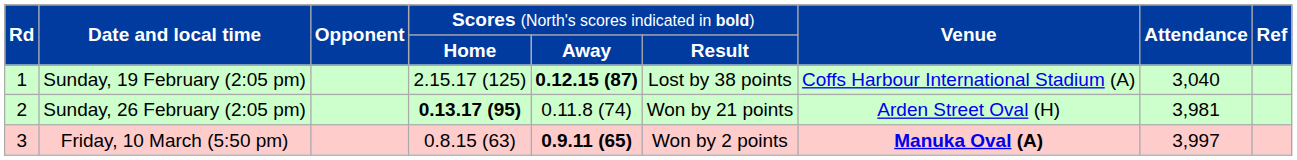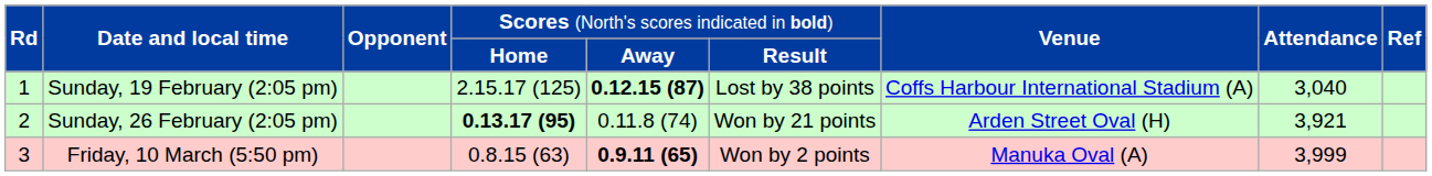 <table class="wikitable" style="font-size:90%; text-align:center;">
 <tr>
 <td style="background:#013B9F; color:white" rowspan=2><strong>Rd</strong></td>
 <td style="background:#013B9F; color:white" rowspan=2><strong>Date and local time</strong></td>
 <td style="background:#013B9F; color:white" rowspan=2><strong>Opponent</strong></td>
 <td style="background:#013B9F; color:white" colspan=3><strong>Scores</strong> <small>(North's scores indicated in <strong>bold</strong>)</small></td>
 <td style="background:#013B9F; color:white" rowspan=2><strong>Venue</strong></td>
 <td style="background:#013B9F; color:white" rowspan=2><strong>Attendance</strong></td>
 <td style="background:#013B9F; color:white" rowspan=2><strong>Ref</strong></td>
 </tr>
 <tr>
 <td style="background:#013B9F; color:white"><strong>Home</strong></td>
 <td style="background:#013B9F; color:white"><strong>Away</strong></td>
 <td style="background:#013B9F; color:white"><strong>Result</strong></td>
 </tr>
 <tr style="background:#cfc">
 <td>1</td>
 <td>Sunday, 19 February (2:05 pm)</td>
 <td></td>
 <td>2.15.17 (125)</td>
 <td><strong>0.12.15 (87)</strong></td>
 <td>Lost by 38 points</td>
 <td><a href='#'>Coffs Harbour International Stadium</a> (A)</td>
 <td>3,040</td>
 <td></td>
 </tr>
 <tr style="background:#cfc">
 <td>2</td>
 <td>Sunday, 26 February (2:05 pm)</td>
 <td></td>
 <td><strong>0.13.17 (95)</strong></td>
 <td>0.11.8 (74)</td>
 <td>Won by 21 points</td>
 <td><a href='#'>Arden Street Oval</a> (H)</td>
-<td>3,981</td>
+<td>3,921</td>
 <td></td>
 </tr>
 <tr style="background:#fcc">
 <td>3</td>
 <td>Friday, 10 March (5:50 pm)</td>
 <td></td>
 <td>0.8.15 (63)</td>
 <td><strong>0.9.11 (65)</strong></td>
 <td>Won by 2 points</td>
-<td><strong><a href='#'>Manuka Oval</a> (A)</strong></td>
-<td>3,997</td>
+<td><a href='#'>Manuka Oval</a> (A)</td>
+<td>3,999</td>
 <td></td>
 </tr>
 </table>
